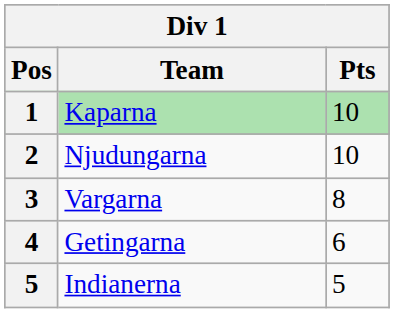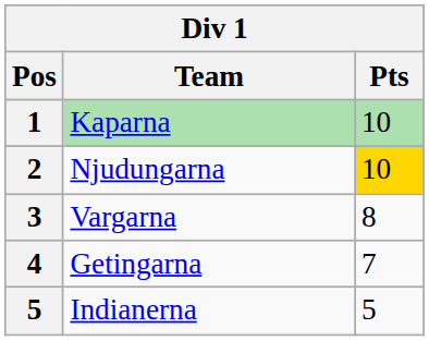 <table class="wikitable">
 <tr>
 <th colspan="3">Div 1</th>
 </tr>
 <tr>
 <th width=20>Pos</th>
 <th width=150>Team</th>
 <th width=30>Pts</th>
 </tr>
 <tr style="background:#ACE1AF;">
 <th>1</th>
 <td><a href='#'>Kaparna</a></td>
 <td>10</td>
 </tr>
 <tr>
 <th>2</th>
 <td><a href='#'>Njudungarna</a></td>
-<td>10</td>
+<td style="background: gold;">10</td>
 </tr>
 <tr>
 <th>3</th>
 <td><a href='#'>Vargarna</a></td>
 <td>8</td>
 </tr>
 <tr>
 <th>4</th>
 <td><a href='#'>Getingarna</a></td>
-<td>6</td>
+<td>7</td>
 </tr>
 <tr>
 <th>5</th>
 <td><a href='#'>Indianerna</a></td>
 <td>5</td>
 </tr>
 </table>
